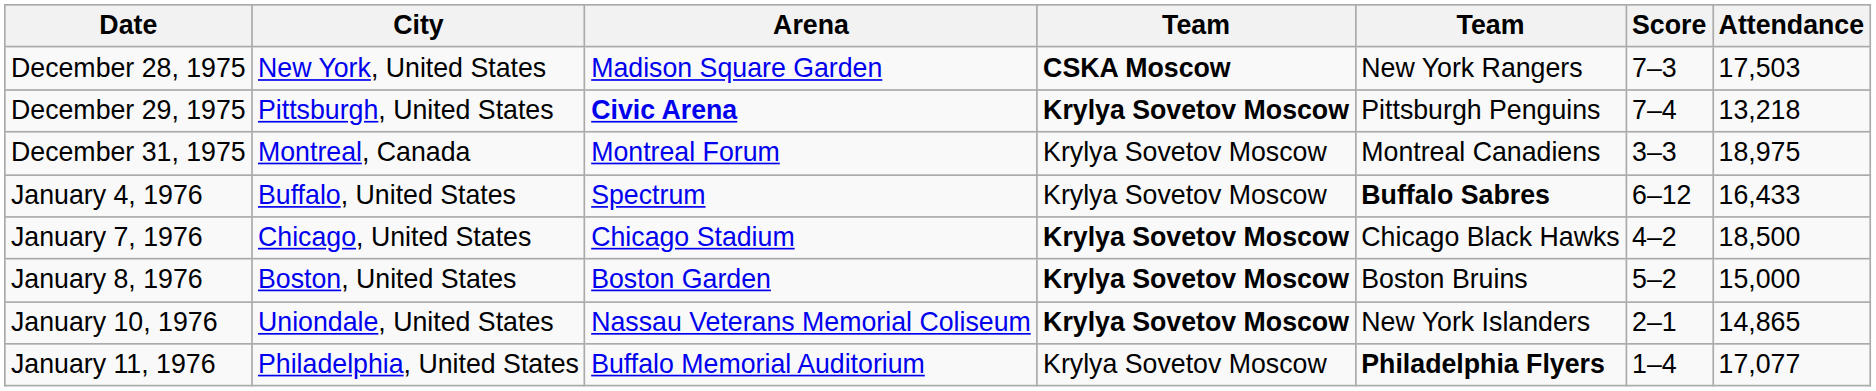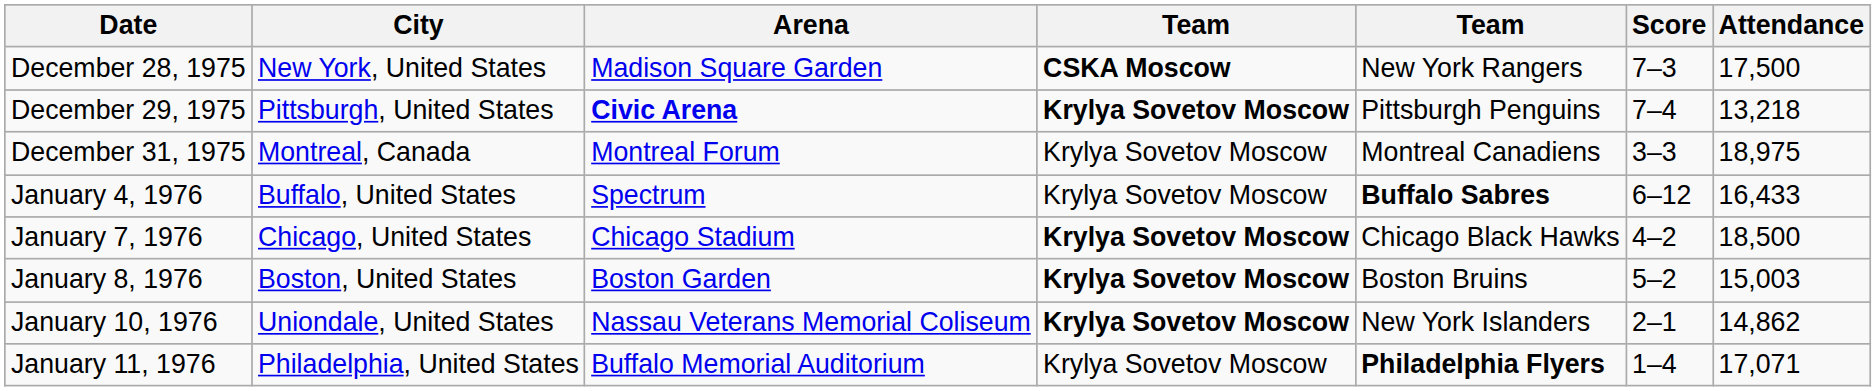 <table class="wikitable">
 <tr>
 <th>Date</th>
 <th>City</th>
 <th>Arena</th>
 <th>Team</th>
 <th>Team</th>
 <th>Score</th>
 <th>Attendance</th>
 </tr>
 <tr>
 <td>December 28, 1975</td>
 <td><a href='#'>New York</a>, United States</td>
 <td><a href='#'>Madison Square Garden</a></td>
 <td><strong>CSKA Moscow</strong></td>
 <td>New York Rangers</td>
 <td>7–3</td>
-<td>17,503</td>
+<td>17,500</td>
 </tr>
 <tr>
 <td>December 29, 1975</td>
 <td><a href='#'>Pittsburgh</a>, United States</td>
 <td><strong><a href='#'>Civic Arena</a></strong></td>
 <td><strong>Krylya Sovetov Moscow</strong></td>
 <td>Pittsburgh Penguins</td>
 <td>7–4</td>
 <td>13,218</td>
 </tr>
 <tr>
 <td>December 31, 1975</td>
 <td><a href='#'>Montreal</a>, Canada</td>
 <td><a href='#'>Montreal Forum</a></td>
 <td>Krylya Sovetov Moscow</td>
 <td>Montreal Canadiens</td>
 <td>3–3</td>
 <td>18,975</td>
 </tr>
 <tr>
 <td>January 4, 1976</td>
 <td><a href='#'>Buffalo</a>, United States</td>
 <td><a href='#'>Spectrum</a></td>
 <td>Krylya Sovetov Moscow</td>
 <td><strong>Buffalo Sabres</strong></td>
 <td>6–12</td>
 <td>16,433</td>
 </tr>
 <tr>
 <td>January 7, 1976</td>
 <td><a href='#'>Chicago</a>, United States</td>
 <td><a href='#'>Chicago Stadium</a></td>
 <td><strong>Krylya Sovetov Moscow</strong></td>
 <td>Chicago Black Hawks</td>
 <td>4–2</td>
 <td>18,500</td>
 </tr>
 <tr>
 <td>January 8, 1976</td>
 <td><a href='#'>Boston</a>, United States</td>
 <td><a href='#'>Boston Garden</a></td>
 <td><strong>Krylya Sovetov Moscow</strong></td>
 <td>Boston Bruins</td>
 <td>5–2</td>
-<td>15,000</td>
+<td>15,003</td>
 </tr>
 <tr>
 <td>January 10, 1976</td>
 <td><a href='#'>Uniondale</a>, United States</td>
 <td><a href='#'>Nassau Veterans Memorial Coliseum</a></td>
 <td><strong>Krylya Sovetov Moscow</strong></td>
 <td>New York Islanders</td>
 <td>2–1</td>
-<td>14,865</td>
+<td>14,862</td>
 </tr>
 <tr>
 <td>January 11, 1976</td>
 <td><a href='#'>Philadelphia</a>, United States</td>
 <td><a href='#'>Buffalo Memorial Auditorium</a></td>
 <td>Krylya Sovetov Moscow</td>
 <td><strong>Philadelphia Flyers</strong></td>
 <td>1–4</td>
-<td>17,077</td>
+<td>17,071</td>
 </tr>
 </table>
